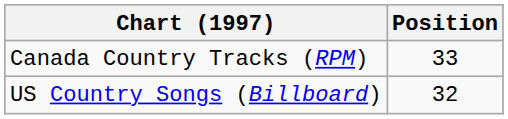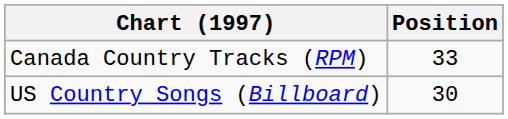 <table class="wikitable sortable">
 <tr>
 <th scope="col">Chart (1997)</th>
 <th scope="col">Position</th>
 </tr>
 <tr>
 <td>Canada Country Tracks (<em><a href='#'>RPM</a></em>)</td>
 <td align="center">33</td>
 </tr>
 <tr>
 <td>US <a href='#'>Country Songs</a> (<em><a href='#'>Billboard</a></em>)</td>
-<td align="center">32</td>
+<td align="center">30</td>
 </tr>
 </table>
